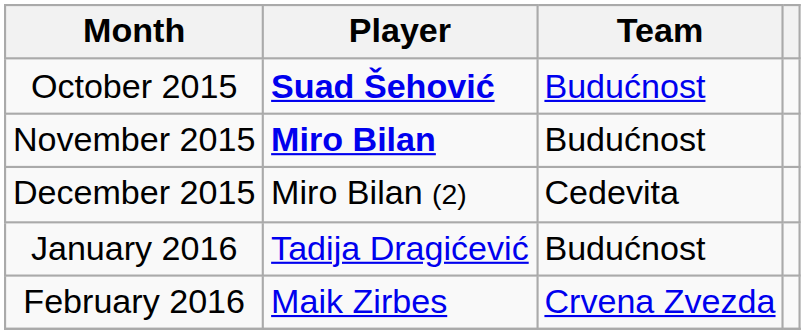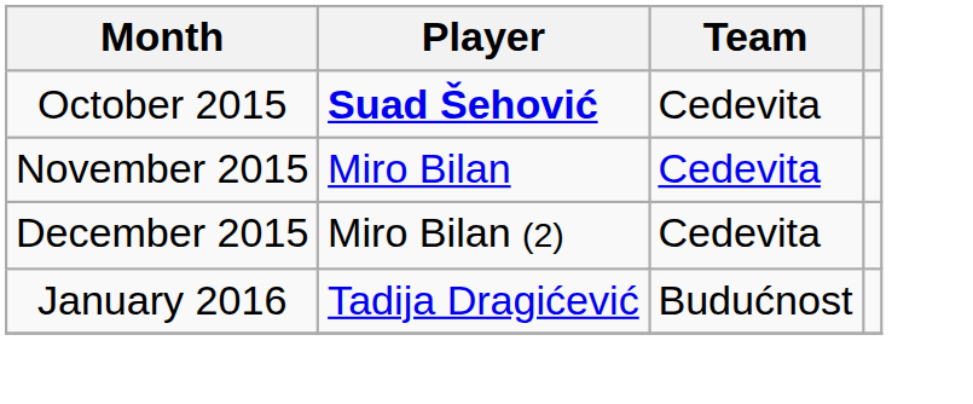 <table class="wikitable" style="text-align: center">
 <tr>
 <th>Month</th>
 <th>Player</th>
 <th>Team</th>
 <th></th>
 </tr>
 <tr>
 <td>October 2015</td>
 <td align="left"><strong> <a href='#'>Suad Šehović</a></strong></td>
-<td align="left"> <a href='#'>Budućnost</a></td>
+<td align="left"> Cedevita</td>
 <td></td>
 </tr>
 <tr>
 <td>November 2015</td>
-<td align="left"><strong> <a href='#'>Miro Bilan</a></strong></td>
-<td align="left"> Budućnost</td>
+<td align="left"> <a href='#'>Miro Bilan</a></td>
+<td align="left"> <a href='#'>Cedevita</a></td>
 <td></td>
 </tr>
 <tr>
 <td>December 2015</td>
 <td align="left"> Miro Bilan <small>(2)</small></td>
 <td align="left"> Cedevita</td>
 <td></td>
 </tr>
 <tr>
 <td>January 2016</td>
 <td align="left"> <a href='#'>Tadija Dragićević</a></td>
 <td align="left"> Budućnost</td>
 <td></td>
 </tr>
 <tr>
-<td>February 2016</td>
-<td align="left"> <a href='#'>Maik Zirbes</a></td>
-<td align="left"> <a href='#'>Crvena Zvezda</a></td>
-<td></td>
-</tr>
-<tr>
 </tr>
 </table>
